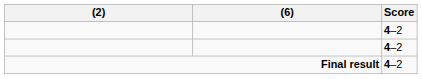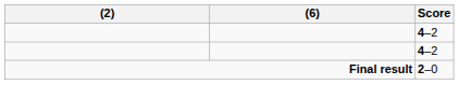 <table class="wikitable">
 <tr>
 <th width=270> (2)</th>
 <th width=270> (6)</th>
 <th>Score</th>
 </tr>
 <tr>
 <td></td>
 <td></td>
 <td><strong>4</strong>–2</td>
 </tr>
 <tr>
 <td></td>
 <td></td>
 <td><strong>4</strong>–2</td>
 </tr>
 <tr>
 <td colspan="2" align="right"><strong>Final result</strong></td>
-<td><strong>4</strong>–2</td>
+<td><strong>2</strong>–0</td>
 </tr>
 </table>
